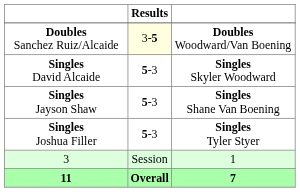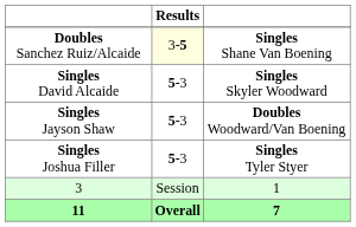 <table style="border-collapse: collapse;" cellpadding="3" border="1">
 <tr>
 <th width="160"></th>
 <th>Results</th>
 <th width="160"></th>
 </tr>
 <tr>
 </tr>
 <tr>
 </tr>
 <tr>
 <td align="center"><strong>Doubles</strong><br>Sanchez Ruiz/Alcaide</td>
 <td align="center" style="background: lightyellow;">3-<strong>5</strong></td>
-<td align="center"><strong>Doubles</strong><br>Woodward/Van Boening</td>
+<td align="center"><strong>Singles</strong><br>Shane Van Boening</td>
 </tr>
 <tr>
 <td align="center"><strong>Singles</strong><br>David Alcaide</td>
 <td align="center"><strong>5</strong>-3</td>
 <td align="center"><strong>Singles</strong><br>Skyler Woodward</td>
 </tr>
 <tr>
 <td align="center"><strong>Singles</strong><br>Jayson Shaw</td>
 <td align="center"><strong>5</strong>-3</td>
-<td align="center"><strong>Singles</strong><br>Shane Van Boening</td>
+<td align="center"><strong>Doubles</strong><br>Woodward/Van Boening</td>
 </tr>
 <tr>
 <td align="center"><strong>Singles</strong><br>Joshua Filler</td>
 <td align="center"><strong>5</strong>-3</td>
 <td align="center"><strong>Singles</strong><br>Tyler Styer</td>
 </tr>
 <tr bgcolor="#ddffdd">
 <td align="center">3</td>
 <td align="center">Session</td>
 <td align="center">1</td>
 </tr>
 <tr bgcolor="#aaffaa">
 <th align="center">11</th>
 <th align="center">Overall</th>
 <th align="center">7</th>
 </tr>
 </table>
